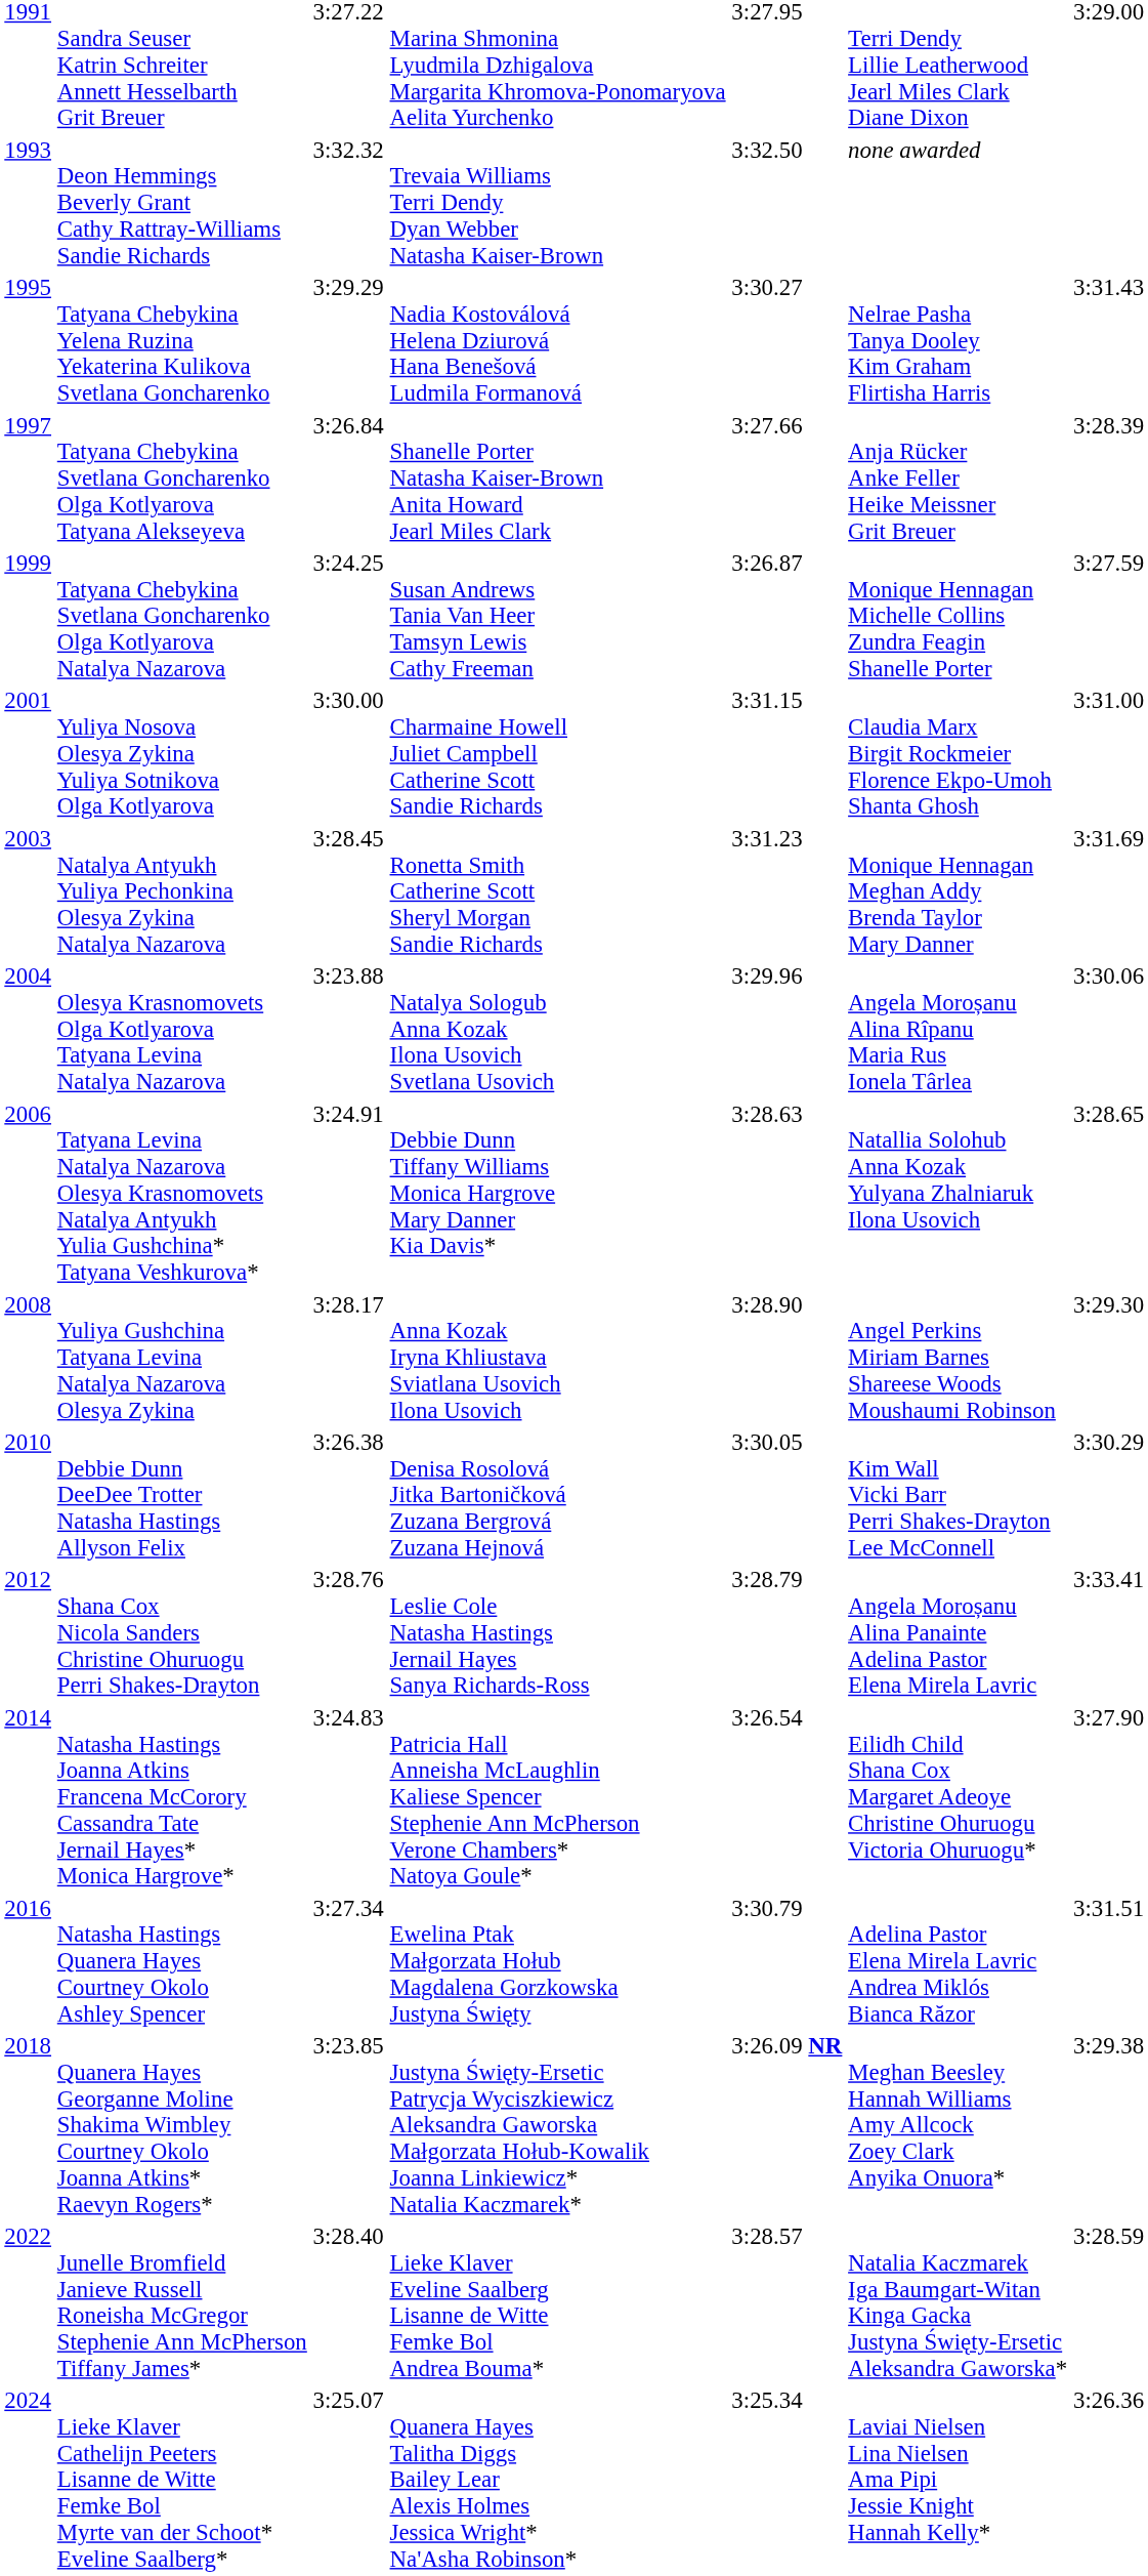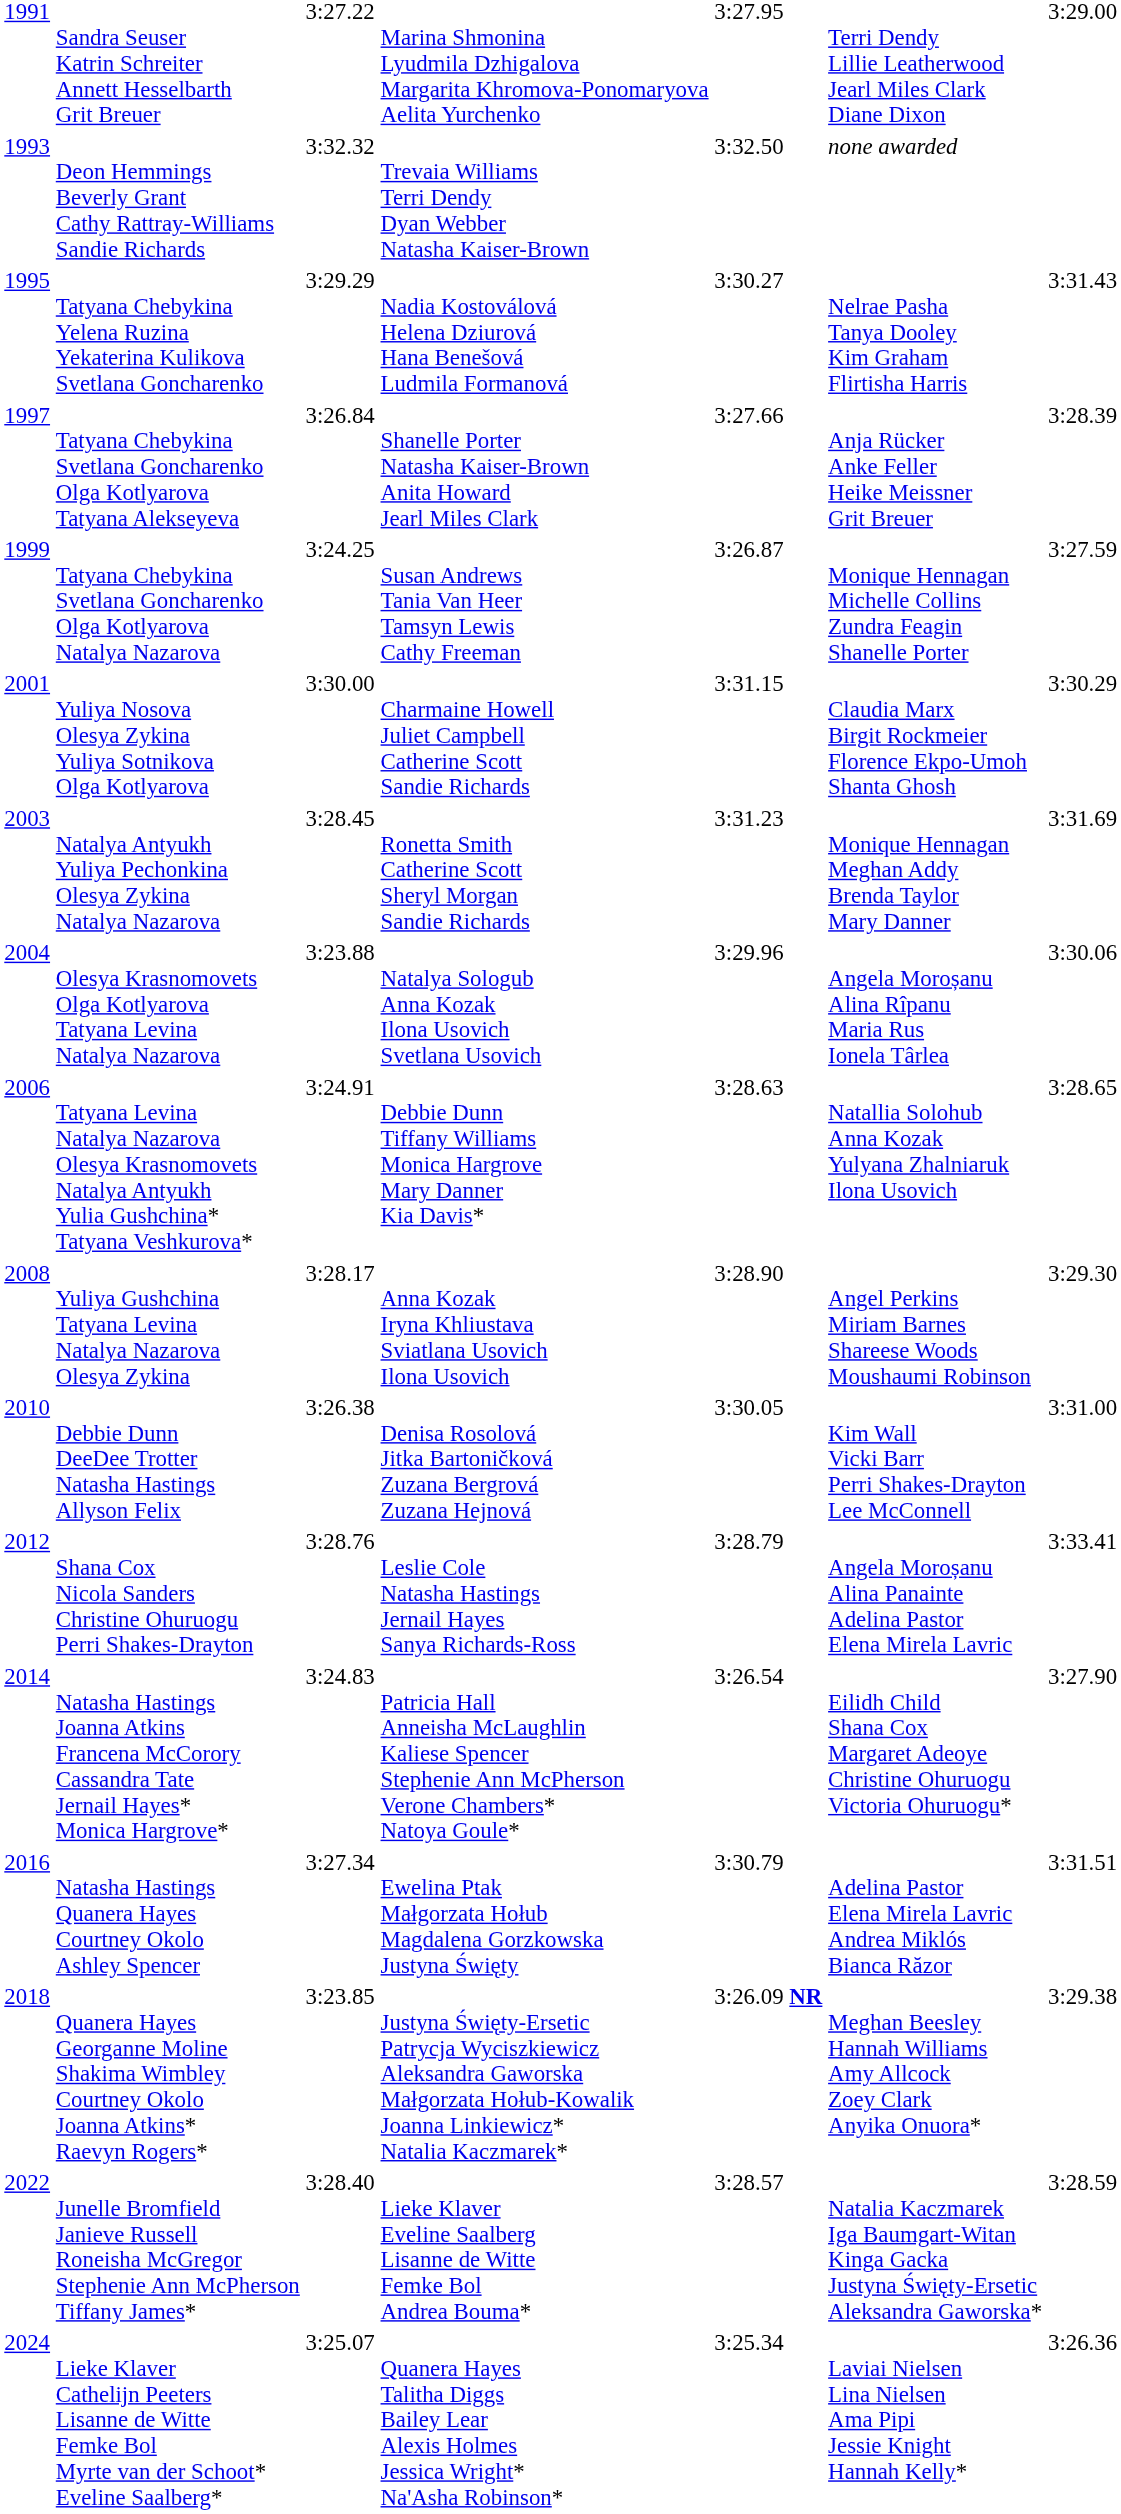 <table>
 <tr valign="top">
 <td><a href='#'>1991</a><br></td>
 <td> <br> <a href='#'>Sandra Seuser</a> <br> <a href='#'>Katrin Schreiter</a> <br> <a href='#'>Annett Hesselbarth</a> <br> <a href='#'>Grit Breuer</a></td>
 <td>3:27.22 </td>
 <td> <br>  <a href='#'>Marina Shmonina</a> <br> <a href='#'>Lyudmila Dzhigalova</a> <br>  <a href='#'>Margarita Khromova-Ponomaryova</a> <br> <a href='#'>Aelita Yurchenko</a></td>
 <td>3:27.95 </td>
 <td> <br> <a href='#'>Terri Dendy</a> <br> <a href='#'>Lillie Leatherwood</a> <br>     <a href='#'>Jearl Miles Clark</a> <br>  <a href='#'>Diane Dixon</a></td>
 <td>3:29.00 </td>
 </tr>
 <tr valign="top">
 <td><a href='#'>1993</a><br></td>
 <td><br><a href='#'>Deon Hemmings</a><br><a href='#'>Beverly Grant</a><br><a href='#'>Cathy Rattray-Williams</a><br><a href='#'>Sandie Richards</a></td>
 <td>3:32.32 </td>
 <td><br><a href='#'>Trevaia Williams</a><br><a href='#'>Terri Dendy</a><br><a href='#'>Dyan Webber</a><br><a href='#'>Natasha Kaiser-Brown</a></td>
 <td>3:32.50</td>
 <td colspan=2><em>none awarded</em></td>
 </tr>
 <tr valign="top">
 <td><a href='#'>1995</a><br></td>
 <td><br><a href='#'>Tatyana Chebykina</a><br><a href='#'>Yelena Ruzina</a><br><a href='#'>Yekaterina Kulikova</a><br><a href='#'>Svetlana Goncharenko</a></td>
 <td>3:29.29 </td>
 <td><br><a href='#'>Nadia Kostoválová</a><br><a href='#'>Helena Dziurová</a><br><a href='#'>Hana Benešová</a><br><a href='#'>Ludmila Formanová</a></td>
 <td>3:30.27</td>
 <td><br><a href='#'>Nelrae Pasha</a><br><a href='#'>Tanya Dooley</a><br><a href='#'>Kim Graham</a><br><a href='#'>Flirtisha Harris</a></td>
 <td>3:31.43</td>
 </tr>
 <tr valign="top">
 <td><a href='#'>1997</a><br></td>
 <td><br><a href='#'>Tatyana Chebykina</a><br><a href='#'>Svetlana Goncharenko</a><br><a href='#'>Olga Kotlyarova</a><br><a href='#'>Tatyana Alekseyeva</a></td>
 <td>3:26.84 </td>
 <td><br><a href='#'>Shanelle Porter</a><br><a href='#'>Natasha Kaiser-Brown</a><br><a href='#'>Anita Howard</a><br><a href='#'>Jearl Miles Clark</a></td>
 <td>3:27.66 </td>
 <td><br><a href='#'>Anja Rücker</a><br><a href='#'>Anke Feller</a><br><a href='#'>Heike Meissner</a><br><a href='#'>Grit Breuer</a></td>
 <td>3:28.39</td>
 </tr>
 <tr valign="top">
 <td><a href='#'>1999</a><br></td>
 <td><br><a href='#'>Tatyana Chebykina</a><br><a href='#'>Svetlana Goncharenko</a><br><a href='#'>Olga Kotlyarova</a><br><a href='#'>Natalya Nazarova</a></td>
 <td>3:24.25 </td>
 <td><br><a href='#'>Susan Andrews</a><br><a href='#'>Tania Van Heer</a><br><a href='#'>Tamsyn Lewis</a><br><a href='#'>Cathy Freeman</a></td>
 <td>3:26.87 </td>
 <td><br><a href='#'>Monique Hennagan</a><br><a href='#'>Michelle Collins</a><br><a href='#'>Zundra Feagin</a><br><a href='#'>Shanelle Porter</a></td>
 <td>3:27.59 </td>
 </tr>
 <tr valign="top">
 <td><a href='#'>2001</a><br></td>
 <td><br><a href='#'>Yuliya Nosova</a><br><a href='#'>Olesya Zykina</a><br><a href='#'>Yuliya Sotnikova</a><br><a href='#'>Olga Kotlyarova</a></td>
 <td>3:30.00 </td>
 <td><br><a href='#'>Charmaine Howell</a><br><a href='#'>Juliet Campbell</a><br><a href='#'>Catherine Scott</a><br><a href='#'>Sandie Richards</a></td>
 <td>3:31.15 </td>
 <td><br><a href='#'>Claudia Marx</a><br><a href='#'>Birgit Rockmeier</a><br><a href='#'>Florence Ekpo-Umoh</a><br><a href='#'>Shanta Ghosh</a></td>
-<td>3:31.00</td>
+<td>3:30.29 </td>
 </tr>
 <tr valign="top">
 <td><a href='#'>2003</a><br></td>
 <td><br><a href='#'>Natalya Antyukh</a><br><a href='#'>Yuliya Pechonkina</a><br><a href='#'>Olesya Zykina</a><br><a href='#'>Natalya Nazarova</a></td>
 <td>3:28.45 </td>
 <td><br><a href='#'>Ronetta Smith</a><br><a href='#'>Catherine Scott</a><br><a href='#'>Sheryl Morgan</a><br><a href='#'>Sandie Richards</a></td>
 <td>3:31.23</td>
 <td><br><a href='#'>Monique Hennagan</a><br><a href='#'>Meghan Addy</a><br><a href='#'>Brenda Taylor</a><br><a href='#'>Mary Danner</a></td>
 <td>3:31.69</td>
 </tr>
 <tr valign="top">
 <td><a href='#'>2004</a><br></td>
 <td><br><a href='#'>Olesya Krasnomovets</a><br><a href='#'>Olga Kotlyarova</a><br><a href='#'>Tatyana Levina</a><br><a href='#'>Natalya Nazarova</a></td>
 <td>3:23.88 </td>
 <td><br><a href='#'>Natalya Sologub</a><br><a href='#'>Anna Kozak</a><br><a href='#'>Ilona Usovich</a><br><a href='#'>Svetlana Usovich</a></td>
 <td>3:29.96 </td>
 <td><br><a href='#'>Angela Moroșanu</a><br><a href='#'>Alina Rîpanu</a><br><a href='#'>Maria Rus</a><br><a href='#'>Ionela Târlea</a></td>
 <td>3:30.06 </td>
 </tr>
 <tr valign="top">
 <td><a href='#'>2006</a><br></td>
 <td><br><a href='#'>Tatyana Levina</a><br><a href='#'>Natalya Nazarova</a><br><a href='#'>Olesya Krasnomovets</a><br><a href='#'>Natalya Antyukh</a><br><a href='#'>Yulia Gushchina</a>*<br><a href='#'>Tatyana Veshkurova</a>*</td>
 <td>3:24.91</td>
 <td><br><a href='#'>Debbie Dunn</a><br><a href='#'>Tiffany Williams</a><br><a href='#'>Monica Hargrove</a><br><a href='#'>Mary Danner</a><br><a href='#'>Kia Davis</a>*</td>
 <td>3:28.63 </td>
 <td><br><a href='#'>Natallia Solohub</a><br><a href='#'>Anna Kozak</a><br><a href='#'>Yulyana Zhalniaruk</a><br><a href='#'>Ilona Usovich</a></td>
 <td>3:28.65</td>
 </tr>
 <tr valign="top">
 <td><a href='#'>2008</a><br></td>
 <td> <br><a href='#'>Yuliya Gushchina</a><br><a href='#'>Tatyana Levina</a><br><a href='#'>Natalya Nazarova</a><br><a href='#'>Olesya Zykina</a></td>
 <td>3:28.17 </td>
 <td><br><a href='#'>Anna Kozak</a><br><a href='#'>Iryna Khliustava</a><br><a href='#'>Sviatlana Usovich</a><br><a href='#'>Ilona Usovich</a></td>
 <td>3:28.90 </td>
 <td><br><a href='#'>Angel Perkins</a><br><a href='#'>Miriam Barnes</a><br><a href='#'>Shareese Woods</a><br><a href='#'>Moushaumi Robinson</a></td>
 <td>3:29.30 </td>
 </tr>
 <tr valign="top">
 <td><a href='#'>2010</a><br></td>
 <td><br><a href='#'>Debbie Dunn</a><br><a href='#'>DeeDee Trotter</a><br><a href='#'>Natasha Hastings</a><br><a href='#'>Allyson Felix</a> <br></td>
 <td>3:26.38 </td>
 <td><br><a href='#'>Denisa Rosolová</a><br><a href='#'>Jitka Bartoničková</a><br><a href='#'>Zuzana Bergrová</a><br><a href='#'>Zuzana Hejnová</a> <br></td>
 <td>3:30.05 </td>
 <td><br><a href='#'>Kim Wall</a><br><a href='#'>Vicki Barr</a><br><a href='#'>Perri Shakes-Drayton</a><br><a href='#'>Lee McConnell</a> <br></td>
-<td>3:30.29 </td>
+<td>3:31.00</td>
 </tr>
 <tr valign="top">
 <td><a href='#'>2012</a><br></td>
 <td><br><a href='#'>Shana Cox</a><br><a href='#'>Nicola Sanders</a><br><a href='#'>Christine Ohuruogu</a><br><a href='#'>Perri Shakes-Drayton</a><br></td>
 <td>3:28.76 </td>
 <td><br><a href='#'>Leslie Cole</a><br><a href='#'>Natasha Hastings</a><br><a href='#'>Jernail Hayes</a><br><a href='#'>Sanya Richards-Ross</a><br></td>
 <td>3:28.79 </td>
 <td><br><a href='#'>Angela Moroșanu</a><br> <a href='#'>Alina Panainte</a><br><a href='#'>Adelina Pastor</a><br> <a href='#'>Elena Mirela Lavric</a><br></td>
 <td>3:33.41 </td>
 </tr>
 <tr valign="top">
 <td><a href='#'>2014</a><br></td>
 <td><br><a href='#'>Natasha Hastings</a><br><a href='#'>Joanna Atkins</a><br><a href='#'>Francena McCorory</a><br><a href='#'>Cassandra Tate</a><br><a href='#'>Jernail Hayes</a>*<br><a href='#'>Monica Hargrove</a>*</td>
 <td>3:24.83 </td>
 <td><br><a href='#'>Patricia Hall</a><br> <a href='#'>Anneisha McLaughlin</a><br> <a href='#'>Kaliese Spencer</a><br> <a href='#'>Stephenie Ann McPherson</a><br><a href='#'>Verone Chambers</a>*<br><a href='#'>Natoya Goule</a>*</td>
 <td>3:26.54 </td>
 <td><br><a href='#'>Eilidh Child</a><br> <a href='#'>Shana Cox</a><br> <a href='#'>Margaret Adeoye</a><br> <a href='#'>Christine Ohuruogu</a><br><a href='#'>Victoria Ohuruogu</a>*</td>
 <td>3:27.90 </td>
 </tr>
 <tr valign="top">
 <td><a href='#'>2016</a><br></td>
 <td><br><a href='#'>Natasha Hastings</a><br><a href='#'>Quanera Hayes</a><br><a href='#'>Courtney Okolo</a><br><a href='#'>Ashley Spencer</a><br></td>
 <td>3:27.34 </td>
 <td><br><a href='#'>Ewelina Ptak</a><br><a href='#'>Małgorzata Hołub</a><br><a href='#'>Magdalena Gorzkowska</a><br><a href='#'>Justyna Święty</a><br></td>
 <td>3:30.79</td>
 <td><br><a href='#'>Adelina Pastor</a><br><a href='#'>Elena Mirela Lavric</a><br><a href='#'>Andrea Miklós</a><br><a href='#'>Bianca Răzor</a><br></td>
 <td>3:31.51 </td>
 </tr>
 <tr valign="top">
 <td><a href='#'>2018</a><br></td>
 <td><br><a href='#'>Quanera Hayes</a><br><a href='#'>Georganne Moline</a><br><a href='#'>Shakima Wimbley</a><br><a href='#'>Courtney Okolo</a><br><a href='#'>Joanna Atkins</a>*<br><a href='#'>Raevyn Rogers</a>*</td>
 <td>3:23.85 <strong></strong></td>
 <td><br><a href='#'>Justyna Święty-Ersetic</a><br><a href='#'>Patrycja Wyciszkiewicz</a><br><a href='#'>Aleksandra Gaworska</a><br><a href='#'>Małgorzata Hołub-Kowalik</a><br><a href='#'>Joanna Linkiewicz</a>*<br><a href='#'>Natalia Kaczmarek</a>*</td>
 <td>3:26.09 <strong><a href='#'>NR</a></strong></td>
 <td><br><a href='#'>Meghan Beesley</a><br><a href='#'>Hannah Williams</a><br><a href='#'>Amy Allcock</a><br><a href='#'>Zoey Clark</a><br><a href='#'>Anyika Onuora</a>*</td>
 <td>3:29.38 </td>
 </tr>
 <tr valign="top">
 <td><a href='#'>2022</a><br></td>
 <td><br><a href='#'>Junelle Bromfield</a><br><a href='#'>Janieve Russell</a><br><a href='#'>Roneisha McGregor</a><br><a href='#'>Stephenie Ann McPherson</a><br><a href='#'>Tiffany James</a>*</td>
 <td>3:28.40 </td>
 <td><br><a href='#'>Lieke Klaver</a><br><a href='#'>Eveline Saalberg</a><br><a href='#'>Lisanne de Witte</a><br><a href='#'>Femke Bol</a><br><a href='#'>Andrea Bouma</a>*</td>
 <td>3:28.57 </td>
 <td><br><a href='#'>Natalia Kaczmarek</a><br><a href='#'>Iga Baumgart-Witan</a><br><a href='#'>Kinga Gacka</a><br><a href='#'>Justyna Święty-Ersetic</a><br><a href='#'>Aleksandra Gaworska</a>*</td>
 <td>3:28.59 </td>
 </tr>
 <tr valign="top">
 <td><a href='#'>2024</a><br></td>
 <td><br><a href='#'>Lieke Klaver</a><br><a href='#'>Cathelijn Peeters</a><br><a href='#'>Lisanne de Witte</a><br><a href='#'>Femke Bol</a><br><a href='#'>Myrte van der Schoot</a>*<br><a href='#'>Eveline Saalberg</a>*</td>
 <td>3:25.07 </td>
 <td><br><a href='#'>Quanera Hayes</a><br><a href='#'>Talitha Diggs</a><br><a href='#'>Bailey Lear</a><br><a href='#'>Alexis Holmes</a><br><a href='#'>Jessica Wright</a>*<br><a href='#'>Na'Asha Robinson</a>*</td>
 <td>3:25.34 </td>
 <td><br><a href='#'>Laviai Nielsen</a><br><a href='#'>Lina Nielsen</a><br><a href='#'>Ama Pipi</a><br><a href='#'>Jessie Knight</a><br><a href='#'>Hannah Kelly</a>*</td>
 <td>3:26.36 </td>
 </tr>
 </table>
